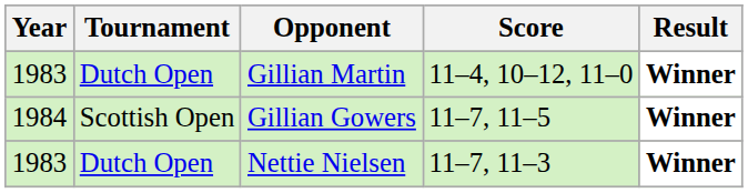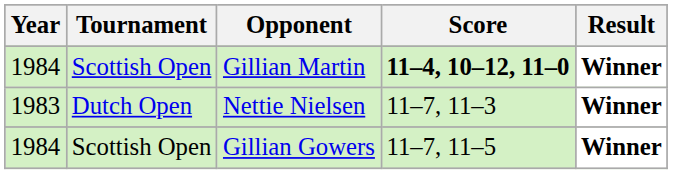 <table class="sortable wikitable" style="font-size: 90%;">
 <tr>
 <th>Year</th>
 <th>Tournament</th>
 <th>Opponent</th>
 <th>Score</th>
 <th>Result</th>
 </tr>
 <tr style="background:#D4F1C5">
+<td align="center">1984</td>
+<td align="left"><a href='#'>Scottish Open</a></td>
+<td align="left"> <a href='#'>Gillian Martin</a></td>
+<td align="left"><strong>11–4, 10–12, 11–0</strong></td>
+<td style="text-align:left; background: white"> <strong>Winner</strong></td>
+</tr>
+<tr style="background:#D4F1C5">
 <td align="center">1983</td>
 <td align="left"><a href='#'>Dutch Open</a></td>
-<td align="left"> <a href='#'>Gillian Martin</a></td>
-<td align="left">11–4, 10–12, 11–0</td>
+<td align="left"> <a href='#'>Nettie Nielsen</a></td>
+<td align="left">11–7, 11–3</td>
 <td style="text-align:left; background: white"> <strong>Winner</strong></td>
 </tr>
 <tr style="background:#D4F1C5">
 <td align="center">1984</td>
 <td align="left">Scottish Open</td>
 <td align="left"> <a href='#'>Gillian Gowers</a></td>
 <td align="left">11–7, 11–5</td>
 <td style="text-align:left; background: white"> <strong>Winner</strong></td>
 </tr>
-<tr style="background:#D4F1C5">
-<td align="center">1983</td>
-<td align="left"><a href='#'>Dutch Open</a></td>
-<td align="left"> <a href='#'>Nettie Nielsen</a></td>
-<td align="left">11–7, 11–3</td>
-<td style="text-align:left; background: white"> <strong>Winner</strong></td>
-</tr>
 </table>
